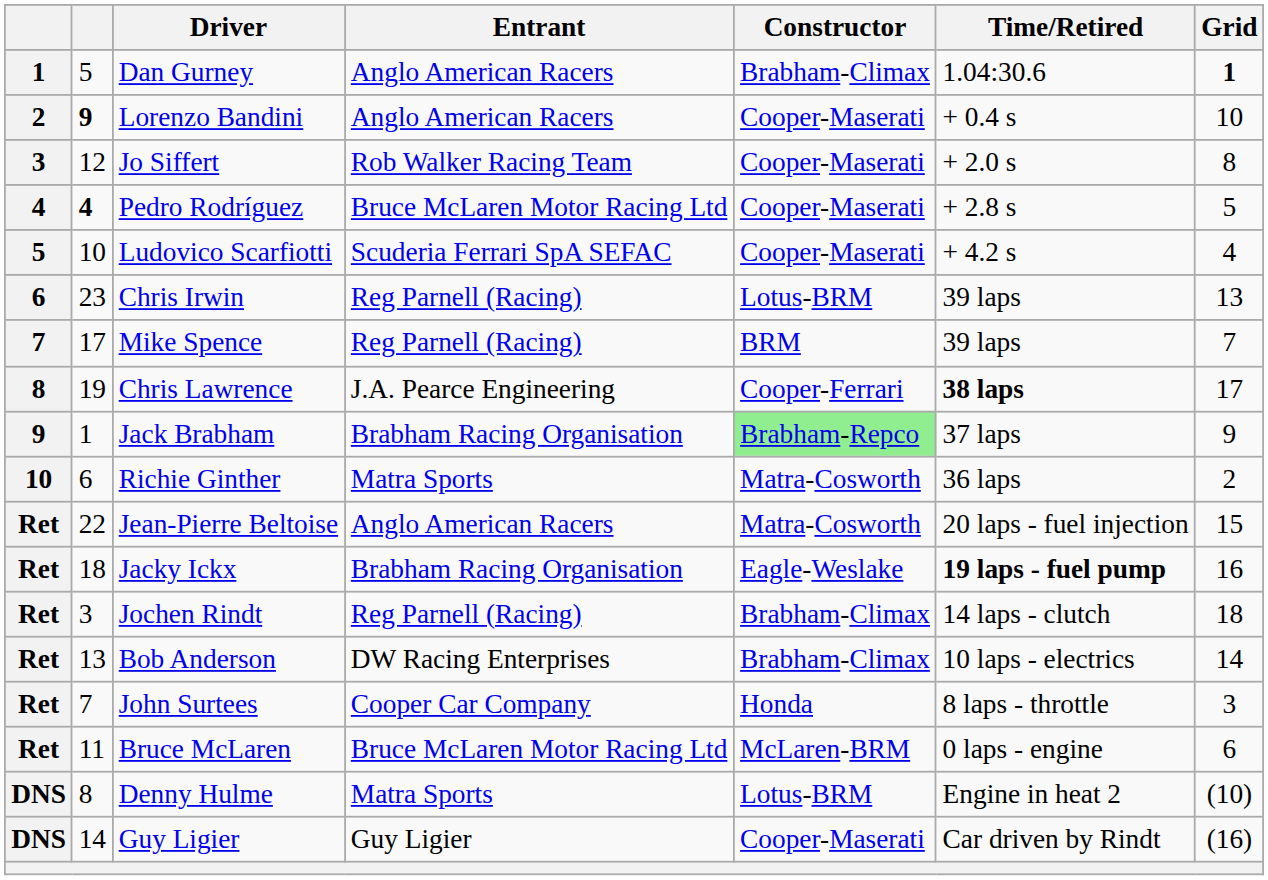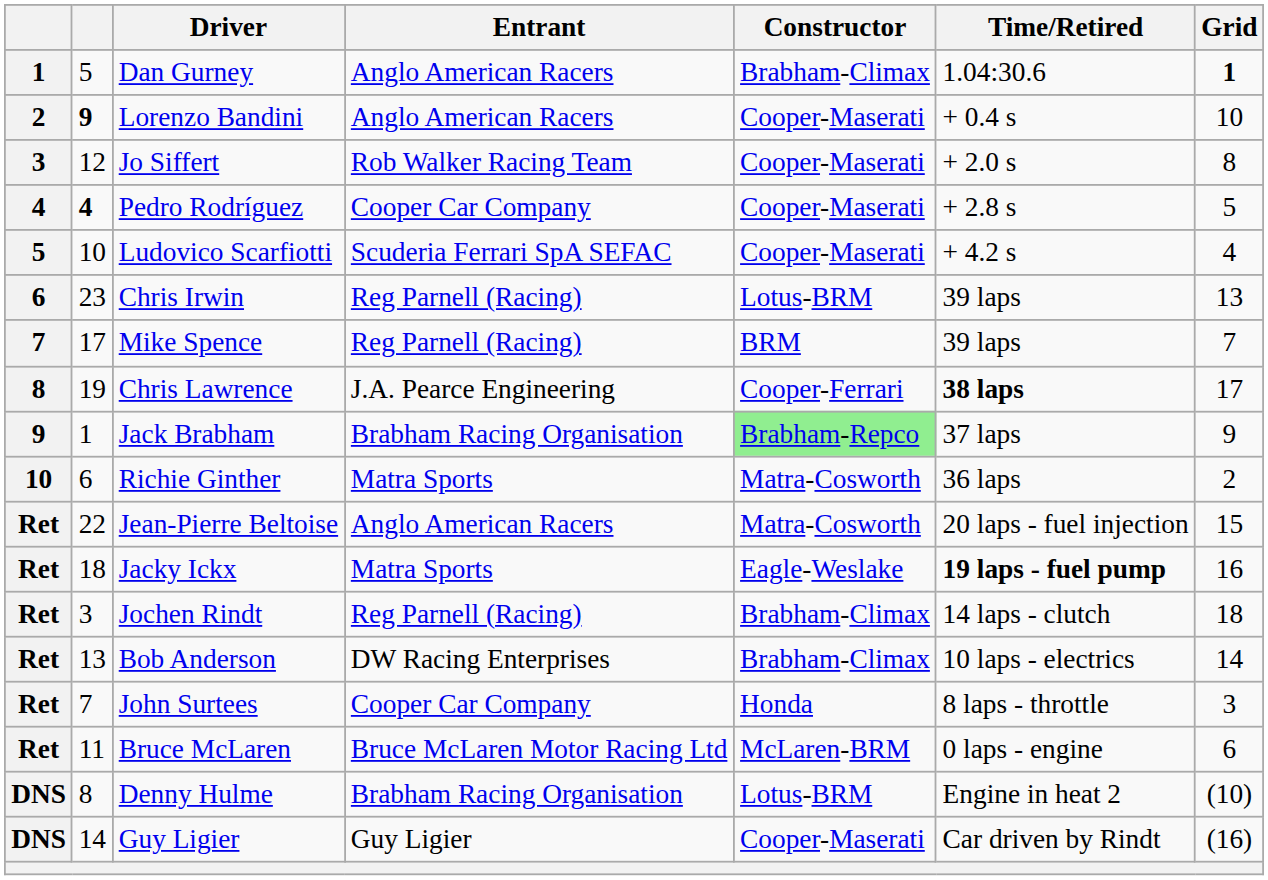 <table class="wikitable" style="font-size: 95%;">
 <tr>
 <th></th>
 <th></th>
 <th>Driver</th>
 <th>Entrant</th>
 <th>Constructor</th>
 <th>Time/Retired</th>
 <th>Grid</th>
 </tr>
 <tr>
 <th>1</th>
 <td>5</td>
 <td> <a href='#'>Dan Gurney</a></td>
 <td><a href='#'>Anglo American Racers</a></td>
 <td><a href='#'>Brabham</a>-<a href='#'>Climax</a></td>
 <td>1.04:30.6</td>
 <td style="text-align:center"><strong>1</strong></td>
 </tr>
 <tr>
 <th>2</th>
 <td><strong>9</strong></td>
 <td> <a href='#'>Lorenzo Bandini</a></td>
 <td><a href='#'>Anglo American Racers</a></td>
 <td><a href='#'>Cooper</a>-<a href='#'>Maserati</a></td>
 <td>+ 0.4 s</td>
 <td style="text-align:center">10</td>
 </tr>
 <tr>
 <th>3</th>
 <td>12</td>
 <td> <a href='#'>Jo Siffert</a></td>
 <td><a href='#'>Rob Walker Racing Team</a></td>
 <td><a href='#'>Cooper</a>-<a href='#'>Maserati</a></td>
 <td>+ 2.0 s</td>
 <td style="text-align:center">8</td>
 </tr>
 <tr>
 <th>4</th>
 <td><strong>4</strong></td>
 <td> <a href='#'>Pedro Rodríguez</a></td>
-<td><a href='#'>Bruce McLaren Motor Racing Ltd</a></td>
+<td><a href='#'>Cooper Car Company</a></td>
 <td><a href='#'>Cooper</a>-<a href='#'>Maserati</a></td>
 <td>+ 2.8 s</td>
 <td style="text-align:center">5</td>
 </tr>
 <tr>
 <th>5</th>
 <td>10</td>
 <td> <a href='#'>Ludovico Scarfiotti</a></td>
 <td><a href='#'>Scuderia Ferrari SpA SEFAC</a></td>
 <td><a href='#'>Cooper</a>-<a href='#'>Maserati</a></td>
 <td>+ 4.2 s</td>
 <td style="text-align:center">4</td>
 </tr>
 <tr>
 <th>6</th>
 <td>23</td>
 <td> <a href='#'>Chris Irwin</a></td>
 <td><a href='#'>Reg Parnell (Racing)</a></td>
 <td><a href='#'>Lotus</a>-<a href='#'>BRM</a></td>
 <td>39 laps</td>
 <td style="text-align:center">13</td>
 </tr>
 <tr>
 <th>7</th>
 <td>17</td>
 <td> <a href='#'>Mike Spence</a></td>
 <td><a href='#'>Reg Parnell (Racing)</a></td>
 <td><a href='#'>BRM</a></td>
 <td>39 laps</td>
 <td style="text-align:center">7</td>
 </tr>
 <tr>
 <th>8</th>
 <td>19</td>
 <td> <a href='#'>Chris Lawrence</a></td>
 <td>J.A. Pearce Engineering</td>
 <td><a href='#'>Cooper</a>-<a href='#'>Ferrari</a></td>
 <td><strong>38 laps</strong></td>
 <td style="text-align:center">17</td>
 </tr>
 <tr>
 <th>9</th>
 <td>1</td>
 <td> <a href='#'>Jack Brabham</a></td>
 <td><a href='#'>Brabham Racing Organisation</a></td>
 <td style="background: lightgreen;"><a href='#'>Brabham</a>-<a href='#'>Repco</a></td>
 <td>37 laps</td>
 <td style="text-align:center">9</td>
 </tr>
 <tr>
 <th>10</th>
 <td>6</td>
 <td> <a href='#'>Richie Ginther</a></td>
 <td><a href='#'>Matra Sports</a></td>
 <td><a href='#'>Matra</a>-<a href='#'>Cosworth</a></td>
 <td>36 laps</td>
 <td style="text-align:center">2</td>
 </tr>
 <tr>
 <th>Ret</th>
 <td>22</td>
 <td> <a href='#'>Jean-Pierre Beltoise</a></td>
 <td><a href='#'>Anglo American Racers</a></td>
 <td><a href='#'>Matra</a>-<a href='#'>Cosworth</a></td>
 <td>20 laps - fuel injection</td>
 <td style="text-align:center">15</td>
 </tr>
 <tr>
 <th>Ret</th>
 <td>18</td>
 <td> <a href='#'>Jacky Ickx</a></td>
-<td><a href='#'>Brabham Racing Organisation</a></td>
+<td><a href='#'>Matra Sports</a></td>
 <td><a href='#'>Eagle</a>-<a href='#'>Weslake</a></td>
 <td><strong>19 laps - fuel pump</strong></td>
 <td style="text-align:center">16</td>
 </tr>
 <tr>
 <th>Ret</th>
 <td>3</td>
 <td> <a href='#'>Jochen Rindt</a></td>
 <td><a href='#'>Reg Parnell (Racing)</a></td>
 <td><a href='#'>Brabham</a>-<a href='#'>Climax</a></td>
 <td>14 laps - clutch</td>
 <td style="text-align:center">18</td>
 </tr>
 <tr>
 <th>Ret</th>
 <td>13</td>
 <td> <a href='#'>Bob Anderson</a></td>
 <td>DW Racing Enterprises</td>
 <td><a href='#'>Brabham</a>-<a href='#'>Climax</a></td>
 <td>10 laps - electrics</td>
 <td style="text-align:center">14</td>
 </tr>
 <tr>
 <th>Ret</th>
 <td>7</td>
 <td> <a href='#'>John Surtees</a></td>
 <td><a href='#'>Cooper Car Company</a></td>
 <td><a href='#'>Honda</a></td>
 <td>8 laps - throttle</td>
 <td style="text-align:center">3</td>
 </tr>
 <tr>
 <th>Ret</th>
 <td>11</td>
 <td> <a href='#'>Bruce McLaren</a></td>
 <td><a href='#'>Bruce McLaren Motor Racing Ltd</a></td>
 <td><a href='#'>McLaren</a>-<a href='#'>BRM</a></td>
 <td>0 laps - engine</td>
 <td style="text-align:center">6</td>
 </tr>
 <tr>
 <th>DNS</th>
 <td>8</td>
 <td> <a href='#'>Denny Hulme</a></td>
-<td><a href='#'>Matra Sports</a></td>
+<td><a href='#'>Brabham Racing Organisation</a></td>
 <td><a href='#'>Lotus</a>-<a href='#'>BRM</a></td>
 <td>Engine in heat 2</td>
 <td style="text-align:center">(10)</td>
 </tr>
 <tr>
 <th>DNS</th>
 <td>14</td>
 <td> <a href='#'>Guy Ligier</a></td>
 <td>Guy Ligier</td>
 <td><a href='#'>Cooper</a>-<a href='#'>Maserati</a></td>
 <td>Car driven by Rindt</td>
 <td style="text-align:center">(16)</td>
 </tr>
 <tr>
 <th colspan="7"></th>
 </tr>
 </table>
